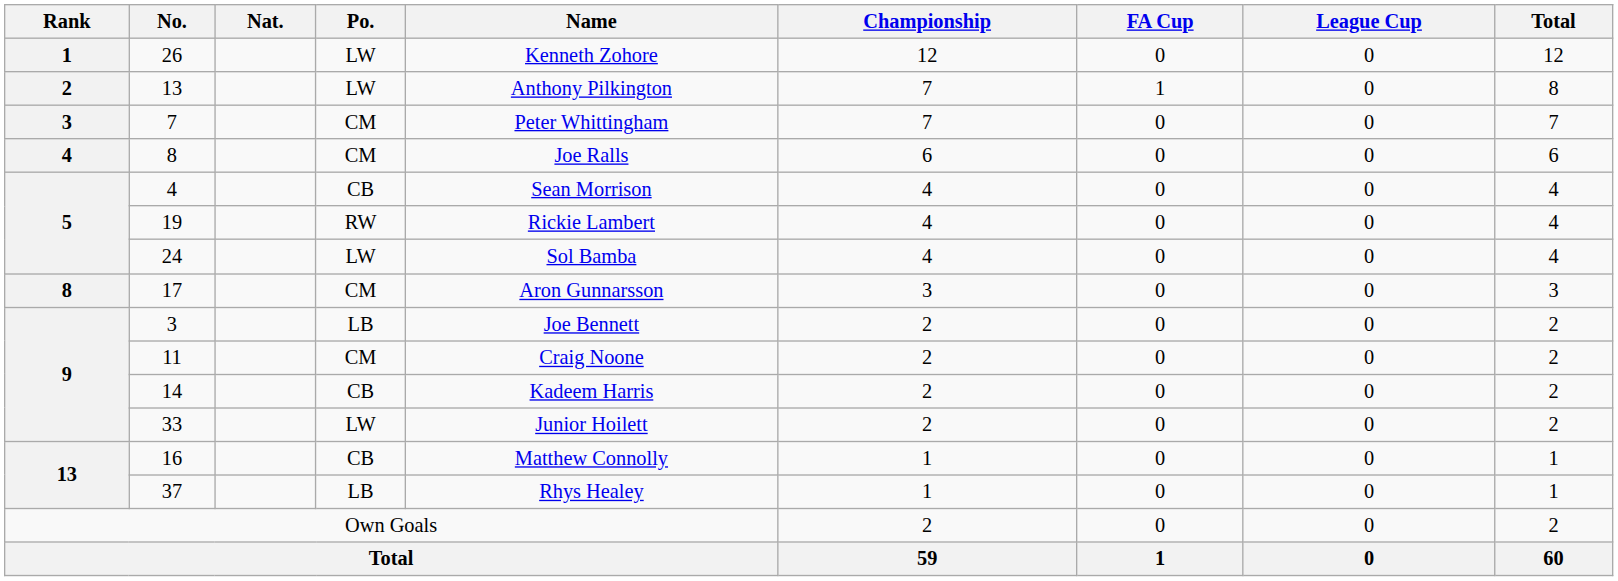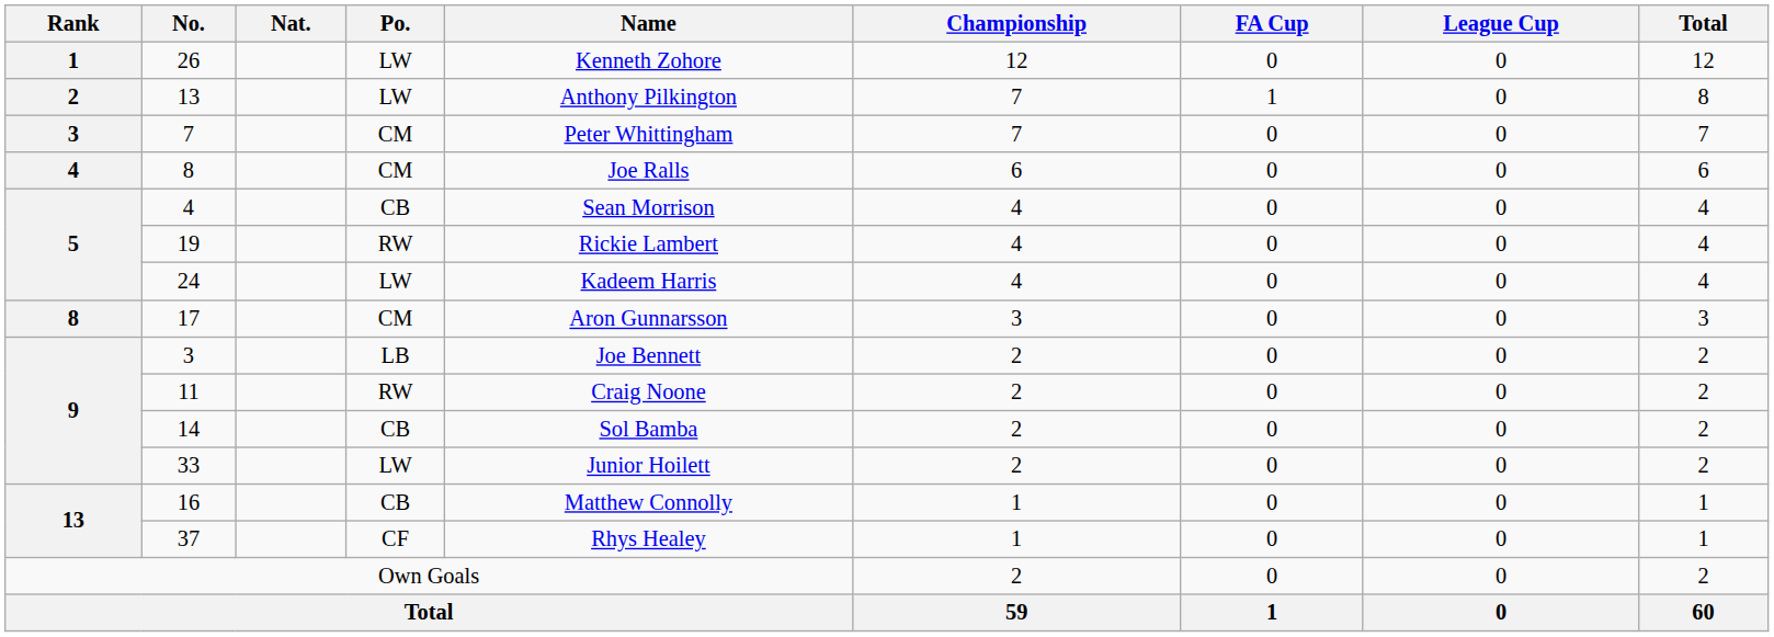 <table class="wikitable" style="text-align:center; font-size:95%; width:95%;">
 <tr>
 <th>Rank</th>
 <th>No.</th>
 <th>Nat.</th>
 <th>Po.</th>
 <th>Name</th>
 <th><a href='#'>Championship</a></th>
 <th><a href='#'>FA Cup</a></th>
 <th><a href='#'>League Cup</a></th>
 <th>Total</th>
 </tr>
 <tr>
 <th rowspan=1>1</th>
 <td>26</td>
 <td></td>
 <td>LW</td>
 <td><a href='#'>Kenneth Zohore</a></td>
 <td>12</td>
 <td>0</td>
 <td>0</td>
 <td>12</td>
 </tr>
 <tr>
 <th rowspan=1>2</th>
 <td>13</td>
 <td></td>
 <td>LW</td>
 <td><a href='#'>Anthony Pilkington</a></td>
 <td>7</td>
 <td>1</td>
 <td>0</td>
 <td>8</td>
 </tr>
 <tr>
 <th rowspan=1>3</th>
 <td>7</td>
 <td></td>
 <td>CM</td>
 <td><a href='#'>Peter Whittingham</a></td>
 <td>7</td>
 <td>0</td>
 <td>0</td>
 <td>7</td>
 </tr>
 <tr>
 <th rowspan=1>4</th>
 <td>8</td>
 <td></td>
 <td>CM</td>
 <td><a href='#'>Joe Ralls</a></td>
 <td>6</td>
 <td>0</td>
 <td>0</td>
 <td>6</td>
 </tr>
 <tr>
 <th rowspan=3>5</th>
 <td>4</td>
 <td></td>
 <td>CB</td>
 <td><a href='#'>Sean Morrison</a></td>
 <td>4</td>
 <td>0</td>
 <td>0</td>
 <td>4</td>
 </tr>
 <tr>
 <td>19</td>
 <td></td>
 <td>RW</td>
 <td><a href='#'>Rickie Lambert</a></td>
 <td>4</td>
 <td>0</td>
 <td>0</td>
 <td>4</td>
 </tr>
 <tr>
 <td>24</td>
 <td></td>
 <td>LW</td>
-<td><a href='#'>Sol Bamba</a></td>
+<td><a href='#'>Kadeem Harris</a></td>
 <td>4</td>
 <td>0</td>
 <td>0</td>
 <td>4</td>
 </tr>
 <tr>
 <th rowspan=1>8</th>
 <td>17</td>
 <td></td>
 <td>CM</td>
 <td><a href='#'>Aron Gunnarsson</a></td>
 <td>3</td>
 <td>0</td>
 <td>0</td>
 <td>3</td>
 </tr>
 <tr>
 <th rowspan=4>9</th>
 <td>3</td>
 <td></td>
 <td>LB</td>
 <td><a href='#'>Joe Bennett</a></td>
 <td>2</td>
 <td>0</td>
 <td>0</td>
 <td>2</td>
 </tr>
 <tr>
 <td>11</td>
 <td></td>
-<td>CM</td>
+<td>RW</td>
 <td><a href='#'>Craig Noone</a></td>
 <td>2</td>
 <td>0</td>
 <td>0</td>
 <td>2</td>
 </tr>
 <tr>
 <td>14</td>
 <td></td>
 <td>CB</td>
-<td><a href='#'>Kadeem Harris</a></td>
+<td><a href='#'>Sol Bamba</a></td>
 <td>2</td>
 <td>0</td>
 <td>0</td>
 <td>2</td>
 </tr>
 <tr>
 <td>33</td>
 <td></td>
 <td>LW</td>
 <td><a href='#'>Junior Hoilett</a></td>
 <td>2</td>
 <td>0</td>
 <td>0</td>
 <td>2</td>
 </tr>
 <tr>
 <th rowspan=2>13</th>
 <td>16</td>
 <td></td>
 <td>CB</td>
 <td><a href='#'>Matthew Connolly</a></td>
 <td>1</td>
 <td>0</td>
 <td>0</td>
 <td>1</td>
 </tr>
 <tr>
 <td>37</td>
 <td></td>
-<td>LB</td>
+<td>CF</td>
 <td><a href='#'>Rhys Healey</a></td>
 <td>1</td>
 <td>0</td>
 <td>0</td>
 <td>1</td>
 </tr>
 <tr>
 <td colspan=5>Own Goals</td>
 <td>2</td>
 <td>0</td>
 <td>0</td>
 <td>2</td>
 </tr>
 <tr>
 <th colspan=5>Total</th>
 <th>59</th>
 <th>1</th>
 <th>0</th>
 <th>60</th>
 </tr>
 </table>
